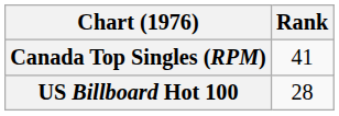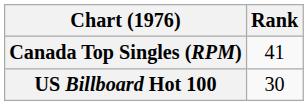 <table class="wikitable plainrowheaders" style="text-align:center">
 <tr>
 <th>Chart (1976)</th>
 <th>Rank</th>
 </tr>
 <tr>
 <th scope="row">Canada Top Singles (<em>RPM</em>)</th>
 <td>41</td>
 </tr>
 <tr>
 <th scope="row">US <em>Billboard</em> Hot 100</th>
-<td>28</td>
+<td>30</td>
 </tr>
 </table>
